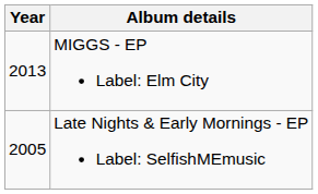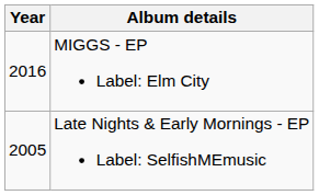 <table class="wikitable sortable">
 <tr>
 <th>Year</th>
 <th>Album details</th>
 </tr>
 <tr>
-<td>2013</td>
+<td>2016</td>
 <td>MIGGS - EP<br><ul><li>Label: Elm City</li></ul></td>
 </tr>
 <tr>
 <td>2005</td>
 <td>Late Nights & Early Mornings - EP<br><ul><li>Label: SelfishMEmusic</li></ul></td>
 </tr>
 </table>
